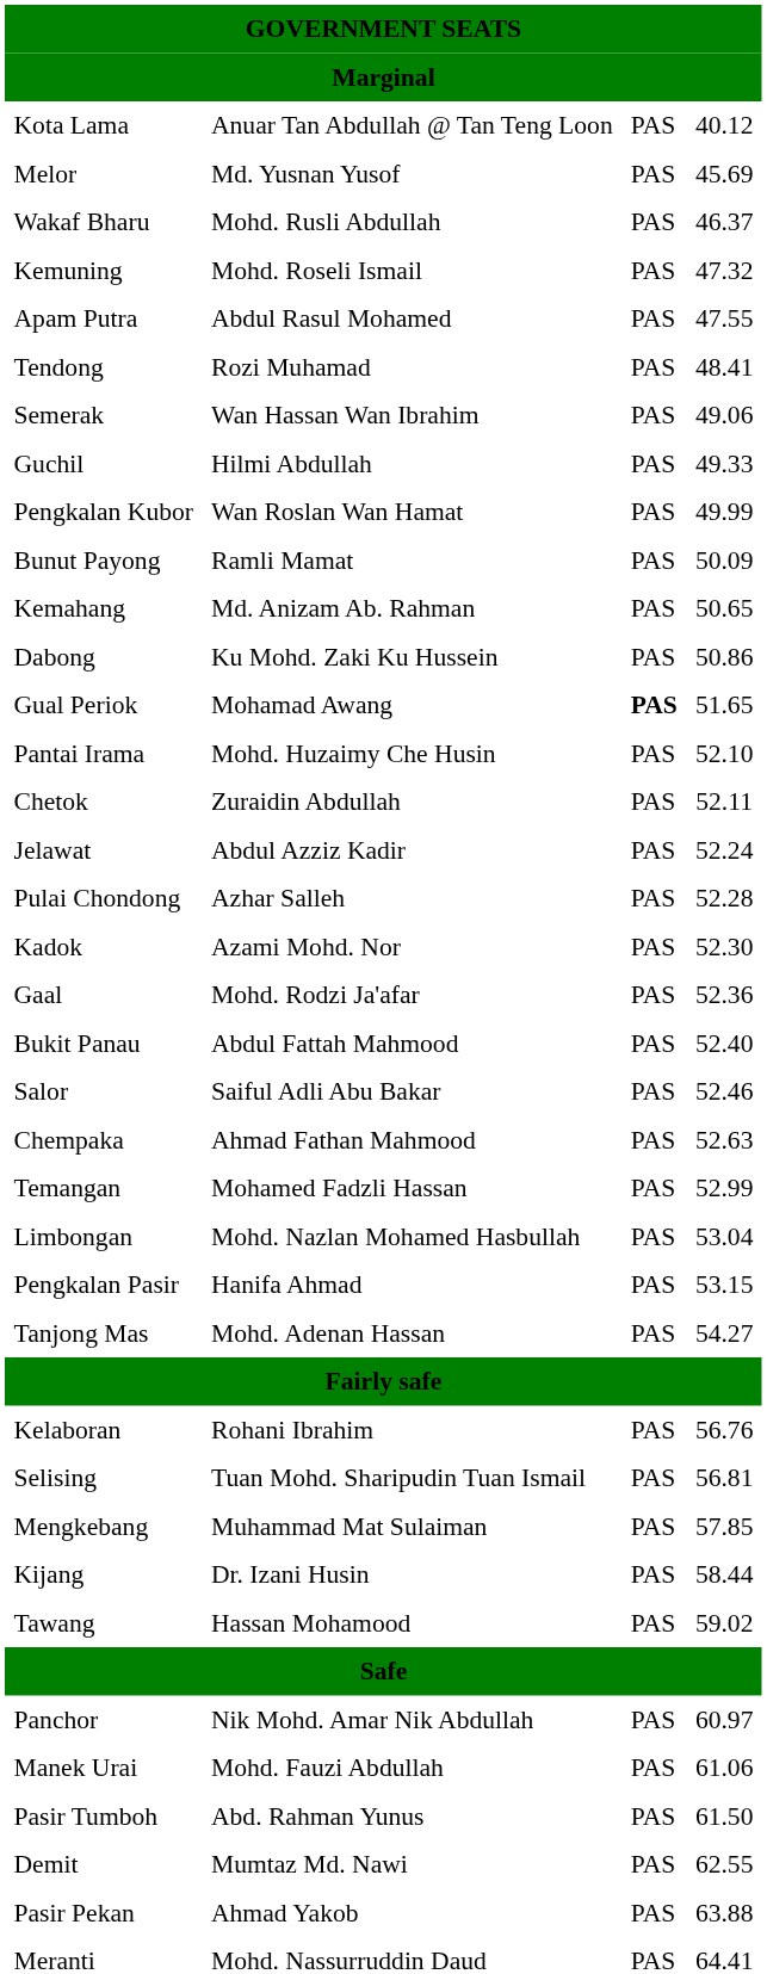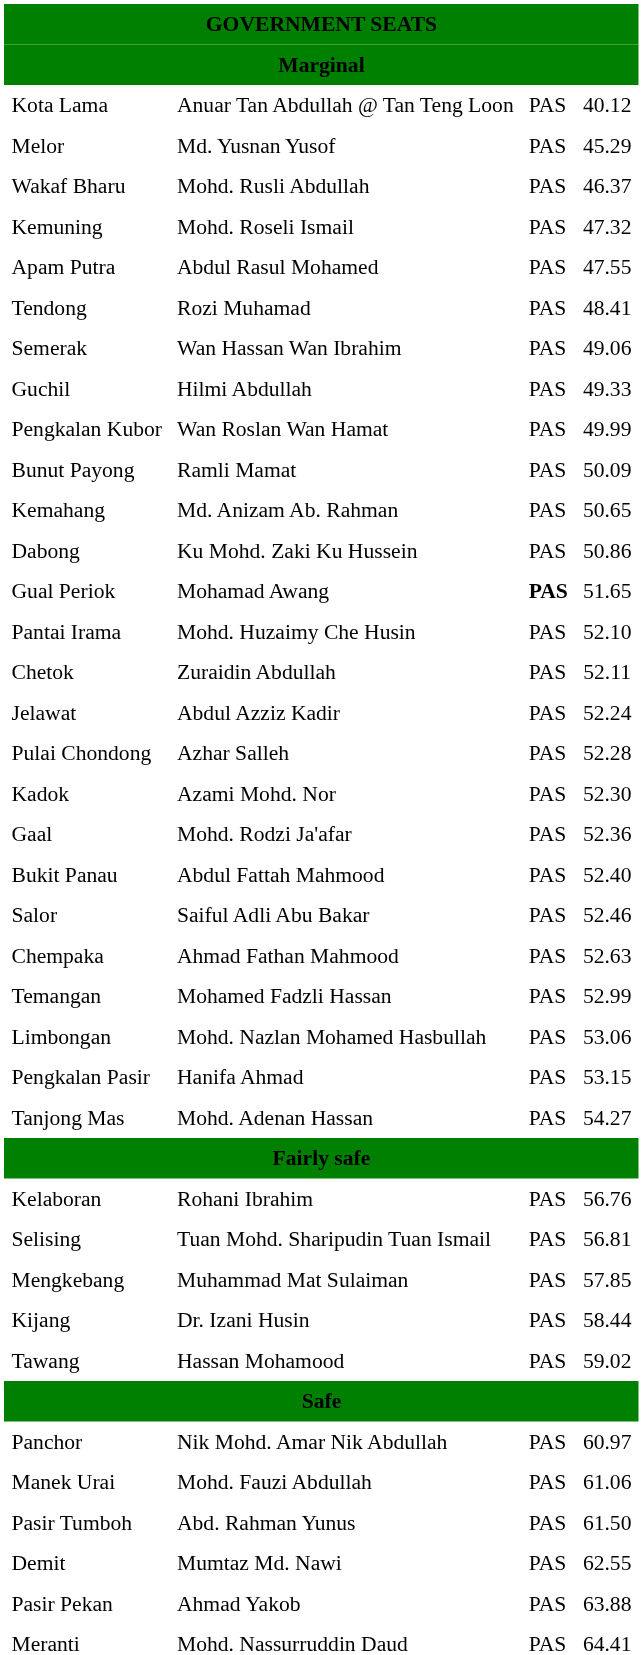 <table class="toccolours" cellpadding="5" cellspacing="0" style="float:left; margin-right:.5em; margin-top:.4em; font-size:90%;">
 <tr>
 <td colspan="4"  style="text-align:center; background:green;"><span><strong>GOVERNMENT SEATS</strong></span></td>
 </tr>
 <tr>
 <td colspan="4"  style="text-align:center; background:green;"><span><strong>Marginal</strong></span></td>
 </tr>
 <tr>
 <td>Kota Lama</td>
 <td>Anuar Tan Abdullah @ Tan Teng Loon</td>
 <td>PAS</td>
 <td style="text-align:center;">40.12</td>
 </tr>
 <tr>
 <td>Melor</td>
 <td>Md. Yusnan Yusof</td>
 <td>PAS</td>
-<td style="text-align:center;">45.69</td>
+<td style="text-align:center;">45.29</td>
 </tr>
 <tr>
 <td>Wakaf Bharu</td>
 <td>Mohd. Rusli Abdullah</td>
 <td>PAS</td>
 <td style="text-align:center;">46.37</td>
 </tr>
 <tr>
 <td>Kemuning</td>
 <td>Mohd. Roseli Ismail</td>
 <td>PAS</td>
 <td style="text-align:center;">47.32</td>
 </tr>
 <tr>
 <td>Apam Putra</td>
 <td>Abdul Rasul Mohamed</td>
 <td>PAS</td>
 <td style="text-align:center;">47.55</td>
 </tr>
 <tr>
 <td>Tendong</td>
 <td>Rozi Muhamad</td>
 <td>PAS</td>
 <td style="text-align:center;">48.41</td>
 </tr>
 <tr>
 <td>Semerak</td>
 <td>Wan Hassan Wan Ibrahim</td>
 <td>PAS</td>
 <td style="text-align:center;">49.06</td>
 </tr>
 <tr>
 <td>Guchil</td>
 <td>Hilmi Abdullah</td>
 <td>PAS</td>
 <td style="text-align:center;">49.33</td>
 </tr>
 <tr>
 <td>Pengkalan Kubor</td>
 <td>Wan Roslan Wan Hamat</td>
 <td>PAS</td>
 <td style="text-align:center;">49.99</td>
 </tr>
 <tr>
 <td>Bunut Payong</td>
 <td>Ramli Mamat</td>
 <td>PAS</td>
 <td style="text-align:center;">50.09</td>
 </tr>
 <tr>
 <td>Kemahang</td>
 <td>Md. Anizam Ab. Rahman</td>
 <td>PAS</td>
 <td style="text-align:center;">50.65</td>
 </tr>
 <tr>
 <td>Dabong</td>
 <td>Ku Mohd. Zaki Ku Hussein</td>
 <td>PAS</td>
 <td style="text-align:center;">50.86</td>
 </tr>
 <tr>
 <td>Gual Periok</td>
 <td>Mohamad Awang</td>
 <td><strong>PAS</strong></td>
 <td style="text-align:center;">51.65</td>
 </tr>
 <tr>
 <td>Pantai Irama</td>
 <td>Mohd. Huzaimy Che Husin</td>
 <td>PAS</td>
 <td style="text-align:center;">52.10</td>
 </tr>
 <tr>
 <td>Chetok</td>
 <td>Zuraidin Abdullah</td>
 <td>PAS</td>
 <td style="text-align:center;">52.11</td>
 </tr>
 <tr>
 <td>Jelawat</td>
 <td>Abdul Azziz Kadir</td>
 <td>PAS</td>
 <td style="text-align:center;">52.24</td>
 </tr>
 <tr>
 <td>Pulai Chondong</td>
 <td>Azhar Salleh</td>
 <td>PAS</td>
 <td style="text-align:center;">52.28</td>
 </tr>
 <tr>
 <td>Kadok</td>
 <td>Azami Mohd. Nor</td>
 <td>PAS</td>
 <td style="text-align:center;">52.30</td>
 </tr>
 <tr>
 <td>Gaal</td>
 <td>Mohd. Rodzi Ja'afar</td>
 <td>PAS</td>
 <td style="text-align:center;">52.36</td>
 </tr>
 <tr>
 <td>Bukit Panau</td>
 <td>Abdul Fattah Mahmood</td>
 <td>PAS</td>
 <td style="text-align:center;">52.40</td>
 </tr>
 <tr>
 <td>Salor</td>
 <td>Saiful Adli Abu Bakar</td>
 <td>PAS</td>
 <td style="text-align:center;">52.46</td>
 </tr>
 <tr>
 <td>Chempaka</td>
 <td>Ahmad Fathan Mahmood</td>
 <td>PAS</td>
 <td style="text-align:center;">52.63</td>
 </tr>
 <tr>
 <td>Temangan</td>
 <td>Mohamed Fadzli Hassan</td>
 <td>PAS</td>
 <td style="text-align:center;">52.99</td>
 </tr>
 <tr>
 <td>Limbongan</td>
 <td>Mohd. Nazlan Mohamed Hasbullah</td>
 <td>PAS</td>
-<td style="text-align:center;">53.04</td>
+<td style="text-align:center;">53.06</td>
 </tr>
 <tr>
 <td>Pengkalan Pasir</td>
 <td>Hanifa Ahmad</td>
 <td>PAS</td>
 <td style="text-align:center;">53.15</td>
 </tr>
 <tr>
 <td>Tanjong Mas</td>
 <td>Mohd. Adenan Hassan</td>
 <td>PAS</td>
 <td style="text-align:center;">54.27</td>
 </tr>
 <tr>
 <td colspan="4"  style="text-align:center; background:green;"><span><strong>Fairly safe</strong></span></td>
 </tr>
 <tr>
 <td>Kelaboran</td>
 <td>Rohani Ibrahim</td>
 <td>PAS</td>
 <td style="text-align:center;">56.76</td>
 </tr>
 <tr>
 <td>Selising</td>
 <td>Tuan Mohd. Sharipudin Tuan Ismail</td>
 <td>PAS</td>
 <td style="text-align:center;">56.81</td>
 </tr>
 <tr>
 <td>Mengkebang</td>
 <td>Muhammad Mat Sulaiman</td>
 <td>PAS</td>
 <td style="text-align:center;">57.85</td>
 </tr>
 <tr>
 <td>Kijang</td>
 <td>Dr. Izani Husin</td>
 <td>PAS</td>
 <td style="text-align:center;">58.44</td>
 </tr>
 <tr>
 <td>Tawang</td>
 <td>Hassan Mohamood</td>
 <td>PAS</td>
 <td style="text-align:center;">59.02</td>
 </tr>
 <tr>
 <td colspan="4"  style="text-align:center; background:green;"><span><strong>Safe</strong></span></td>
 </tr>
 <tr>
 <td>Panchor</td>
 <td>Nik Mohd. Amar Nik Abdullah</td>
 <td>PAS</td>
 <td style="text-align:center;">60.97</td>
 </tr>
 <tr>
 <td>Manek Urai</td>
 <td>Mohd. Fauzi Abdullah</td>
 <td>PAS</td>
 <td style="text-align:center;">61.06</td>
 </tr>
 <tr>
 <td>Pasir Tumboh</td>
 <td>Abd. Rahman Yunus</td>
 <td>PAS</td>
 <td style="text-align:center;">61.50</td>
 </tr>
 <tr>
 <td>Demit</td>
 <td>Mumtaz Md. Nawi</td>
 <td>PAS</td>
 <td style="text-align:center;">62.55</td>
 </tr>
 <tr>
 <td>Pasir Pekan</td>
 <td>Ahmad Yakob</td>
 <td>PAS</td>
 <td style="text-align:center;">63.88</td>
 </tr>
 <tr>
 <td>Meranti</td>
 <td>Mohd. Nassurruddin Daud</td>
 <td>PAS</td>
 <td style="text-align:center;">64.41</td>
 </tr>
 </table>
